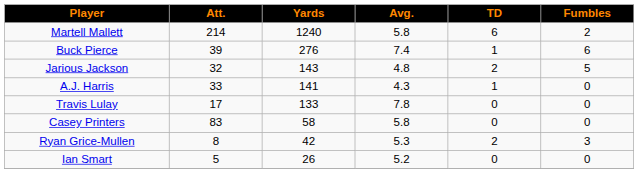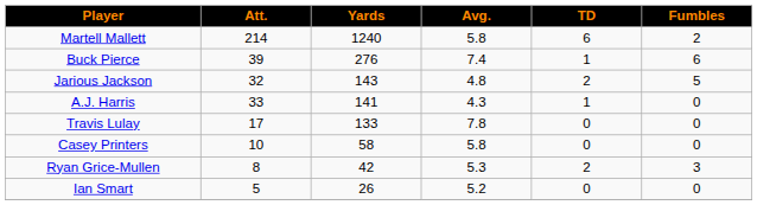 <table class="wikitable sortable">
 <tr>
 <th style="background:black;color:#FF8800;" width="16%">Player</th>
 <th style="background:black;color:#FF8800;" width="9%">Att.</th>
 <th style="background:black;color:#FF8800;" width="9%">Yards</th>
 <th style="background:black;color:#FF8800;" width="9%">Avg.</th>
 <th style="background:black;color:#FF8800;" width="9%">TD</th>
 <th style="background:black;color:#FF8800;" width="9%">Fumbles</th>
 </tr>
 <tr align="center">
 <td><a href='#'>Martell Mallett</a></td>
 <td>214</td>
 <td>1240</td>
 <td>5.8</td>
 <td>6</td>
 <td>2</td>
 </tr>
 <tr align="center">
 <td><a href='#'>Buck Pierce</a></td>
 <td>39</td>
 <td>276</td>
 <td>7.4</td>
 <td>1</td>
 <td>6</td>
 </tr>
 <tr align="center">
 <td><a href='#'>Jarious Jackson</a></td>
 <td>32</td>
 <td>143</td>
 <td>4.8</td>
 <td>2</td>
 <td>5</td>
 </tr>
 <tr align="center">
 <td><a href='#'>A.J. Harris</a></td>
 <td>33</td>
 <td>141</td>
 <td>4.3</td>
 <td>1</td>
 <td>0</td>
 </tr>
 <tr align="center">
 <td><a href='#'>Travis Lulay</a></td>
 <td>17</td>
 <td>133</td>
 <td>7.8</td>
 <td>0</td>
 <td>0</td>
 </tr>
 <tr align="center">
 <td><a href='#'>Casey Printers</a></td>
-<td>83</td>
+<td>10</td>
 <td>58</td>
 <td>5.8</td>
 <td>0</td>
 <td>0</td>
 </tr>
 <tr align="center">
 <td><a href='#'>Ryan Grice-Mullen</a></td>
 <td>8</td>
 <td>42</td>
 <td>5.3</td>
 <td>2</td>
 <td>3</td>
 </tr>
 <tr align="center">
 <td><a href='#'>Ian Smart</a></td>
 <td>5</td>
 <td>26</td>
 <td>5.2</td>
 <td>0</td>
 <td>0</td>
 </tr>
 <tr align="center">
 </tr>
 </table>
